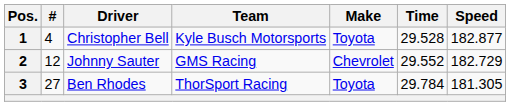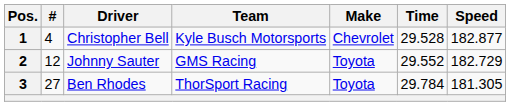 <table class="wikitable" style="font-size:95%">
 <tr>
 <th>Pos.</th>
 <th>#</th>
 <th>Driver</th>
 <th>Team</th>
 <th>Make</th>
 <th>Time</th>
 <th>Speed</th>
 </tr>
 <tr>
 <th>1</th>
 <td>4</td>
 <td><a href='#'>Christopher Bell</a></td>
 <td><a href='#'>Kyle Busch Motorsports</a></td>
-<td><a href='#'>Toyota</a></td>
+<td><a href='#'>Chevrolet</a></td>
 <td>29.528</td>
 <td>182.877</td>
 </tr>
 <tr>
 <th>2</th>
 <td>12</td>
 <td><a href='#'>Johnny Sauter</a></td>
 <td><a href='#'>GMS Racing</a></td>
-<td><a href='#'>Chevrolet</a></td>
+<td><a href='#'>Toyota</a></td>
 <td>29.552</td>
 <td>182.729</td>
 </tr>
 <tr>
 <th>3</th>
 <td>27</td>
 <td><a href='#'>Ben Rhodes</a></td>
 <td><a href='#'>ThorSport Racing</a></td>
 <td><a href='#'>Toyota</a></td>
 <td>29.784</td>
 <td>181.305</td>
 </tr>
 <tr>
 <th colspan="7"></th>
 </tr>
 </table>
